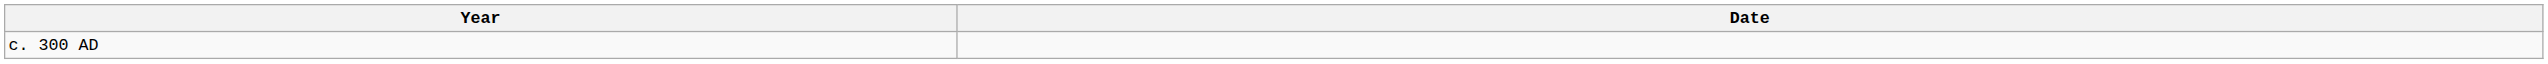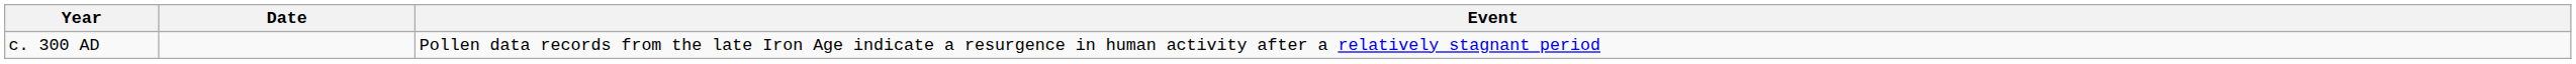 <table class="wikitable" width="100%">
 <tr>
 <th style="width:6%">Year</th>
 <th style="width:10%">Date</th>
+<th>Event</th>
 </tr>
 <tr>
 <td>c. 300 AD</td>
 <td></td>
+<td>Pollen data records from the late Iron Age indicate a resurgence in human activity after a <a href='#'>relatively stagnant period</a></td>
 </tr>
 </table>
